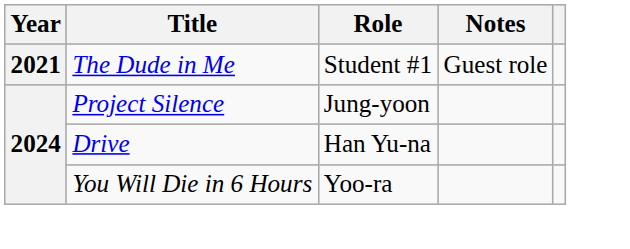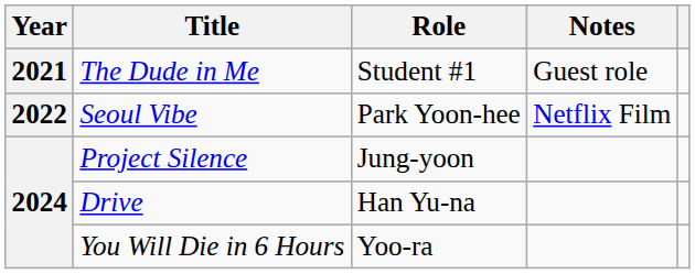 <table class="wikitable plainrowheaders sortable">
 <tr>
 <th scope="col">Year</th>
 <th scope="col">Title</th>
 <th scope="col">Role</th>
 <th scope="col">Notes</th>
 <th scope="col" class="unsortable"></th>
 </tr>
 <tr>
 <th scope="row">2021</th>
 <td><em><a href='#'>The Dude in Me</a></em></td>
 <td>Student #1</td>
 <td>Guest role</td>
+<td style="text-align:center"></td>
+</tr>
+<tr>
+<th scope="row">2022</th>
+<td><em><a href='#'>Seoul Vibe</a></em></td>
+<td>Park Yoon-hee</td>
+<td><a href='#'>Netflix</a> Film</td>
 <td style="text-align:center"></td>
 </tr>
 <tr>
 <th scope="row" rowspan="3">2024</th>
 <td><em><a href='#'>Project Silence</a></em></td>
 <td>Jung-yoon</td>
 <td></td>
 <td style="text-align:center"></td>
 </tr>
 <tr>
 <td><em><a href='#'>Drive</a></em></td>
 <td>Han Yu-na</td>
 <td></td>
 <td style="text-align:center"></td>
 </tr>
 <tr>
 <td><em>You Will Die in 6 Hours</em></td>
 <td>Yoo-ra</td>
 <td></td>
 <td style="text-align:center"></td>
 </tr>
 </table>
